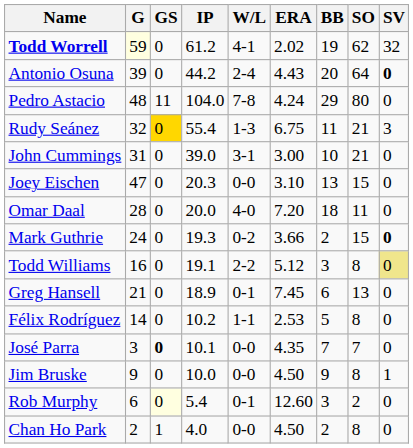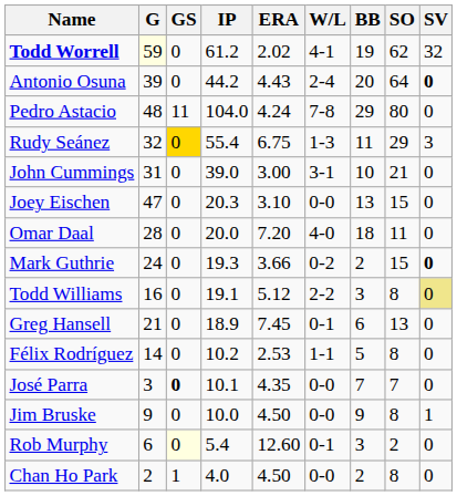 <table class="wikitable sortable" style="text-align:left">
 <tr>
 <th>Name</th>
 <th>G</th>
 <th>GS</th>
 <th>IP</th>
+<th>ERA</th>
 <th>W/L</th>
-<th>ERA</th>
 <th>BB</th>
 <th>SO</th>
 <th>SV</th>
 </tr>
 <tr>
 <td><strong><a href='#'>Todd Worrell</a></strong></td>
 <td style="background: lightyellow;">59</td>
 <td>0</td>
 <td>61.2</td>
+<td>2.02</td>
 <td>4-1</td>
-<td>2.02</td>
 <td>19</td>
 <td>62</td>
 <td>32</td>
 </tr>
 <tr>
 <td><a href='#'>Antonio Osuna</a></td>
 <td>39</td>
 <td>0</td>
 <td>44.2</td>
+<td>4.43</td>
 <td>2-4</td>
-<td>4.43</td>
 <td>20</td>
 <td>64</td>
 <td><strong>0</strong></td>
 </tr>
 <tr>
 <td><a href='#'>Pedro Astacio</a></td>
 <td>48</td>
 <td>11</td>
 <td>104.0</td>
+<td>4.24</td>
 <td>7-8</td>
-<td>4.24</td>
 <td>29</td>
 <td>80</td>
 <td>0</td>
 </tr>
 <tr>
 <td><a href='#'>Rudy Seánez</a></td>
 <td>32</td>
 <td style="background: gold;">0</td>
 <td>55.4</td>
+<td>6.75</td>
 <td>1-3</td>
-<td>6.75</td>
 <td>11</td>
-<td>21</td>
+<td>29</td>
 <td>3</td>
 </tr>
 <tr>
 <td><a href='#'>John Cummings</a></td>
 <td>31</td>
 <td>0</td>
 <td>39.0</td>
+<td>3.00</td>
 <td>3-1</td>
-<td>3.00</td>
 <td>10</td>
 <td>21</td>
 <td>0</td>
 </tr>
 <tr>
 <td><a href='#'>Joey Eischen</a></td>
 <td>47</td>
 <td>0</td>
 <td>20.3</td>
+<td>3.10</td>
 <td>0-0</td>
-<td>3.10</td>
 <td>13</td>
 <td>15</td>
 <td>0</td>
 </tr>
 <tr>
 <td><a href='#'>Omar Daal</a></td>
 <td>28</td>
 <td>0</td>
 <td>20.0</td>
+<td>7.20</td>
 <td>4-0</td>
-<td>7.20</td>
 <td>18</td>
 <td>11</td>
 <td>0</td>
 </tr>
 <tr>
 <td><a href='#'>Mark Guthrie</a></td>
 <td>24</td>
 <td>0</td>
 <td>19.3</td>
+<td>3.66</td>
 <td>0-2</td>
-<td>3.66</td>
 <td>2</td>
 <td>15</td>
 <td><strong>0</strong></td>
 </tr>
 <tr>
 <td><a href='#'>Todd Williams</a></td>
 <td>16</td>
 <td>0</td>
 <td>19.1</td>
+<td>5.12</td>
 <td>2-2</td>
-<td>5.12</td>
 <td>3</td>
 <td>8</td>
 <td style="background: khaki;">0</td>
 </tr>
 <tr>
 <td><a href='#'>Greg Hansell</a></td>
 <td>21</td>
 <td>0</td>
 <td>18.9</td>
+<td>7.45</td>
 <td>0-1</td>
-<td>7.45</td>
 <td>6</td>
 <td>13</td>
 <td>0</td>
 </tr>
 <tr>
 <td><a href='#'>Félix Rodríguez</a></td>
 <td>14</td>
 <td>0</td>
 <td>10.2</td>
+<td>2.53</td>
 <td>1-1</td>
-<td>2.53</td>
 <td>5</td>
 <td>8</td>
 <td>0</td>
 </tr>
 <tr>
 <td><a href='#'>José Parra</a></td>
 <td>3</td>
 <td><strong>0</strong></td>
 <td>10.1</td>
+<td>4.35</td>
 <td>0-0</td>
-<td>4.35</td>
 <td>7</td>
 <td>7</td>
 <td>0</td>
 </tr>
 <tr>
 <td><a href='#'>Jim Bruske</a></td>
 <td>9</td>
 <td>0</td>
 <td>10.0</td>
+<td>4.50</td>
 <td>0-0</td>
-<td>4.50</td>
 <td>9</td>
 <td>8</td>
 <td>1</td>
 </tr>
 <tr>
 <td><a href='#'>Rob Murphy</a></td>
 <td>6</td>
 <td style="background: lightyellow;">0</td>
 <td>5.4</td>
+<td>12.60</td>
 <td>0-1</td>
-<td>12.60</td>
 <td>3</td>
 <td>2</td>
 <td>0</td>
 </tr>
 <tr>
 <td><a href='#'>Chan Ho Park</a></td>
 <td>2</td>
 <td>1</td>
 <td>4.0</td>
+<td>4.50</td>
 <td>0-0</td>
-<td>4.50</td>
 <td>2</td>
 <td>8</td>
 <td>0</td>
 </tr>
 </table>
